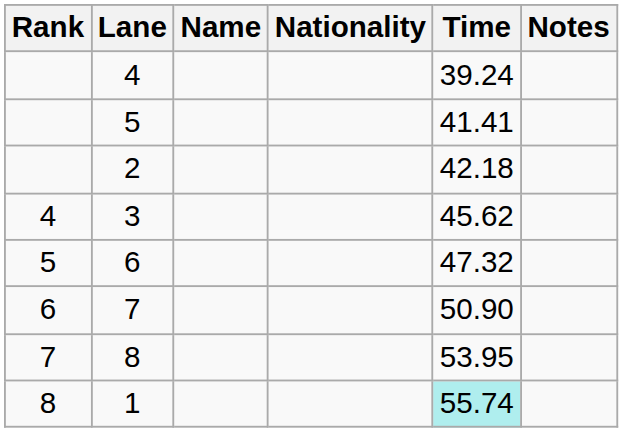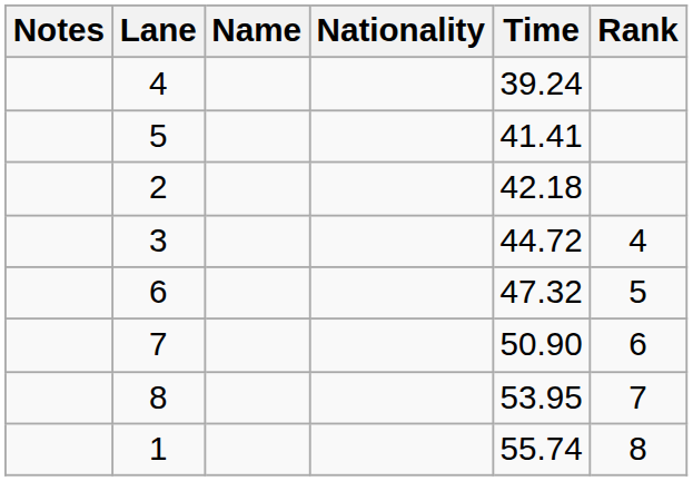 <table class="wikitable sortable" style="text-align:center">
 <tr>
-<th>Rank</th>
+<th>Notes</th>
 <th>Lane</th>
 <th>Name</th>
 <th>Nationality</th>
 <th>Time</th>
-<th>Notes</th>
+<th>Rank</th>
 </tr>
 <tr>
-<td></td>
+<td><strong></strong></td>
 <td>4</td>
 <td align=left></td>
 <td align=left></td>
 <td>39.24</td>
-<td><strong></strong></td>
+<td></td>
 </tr>
 <tr>
 <td></td>
 <td>5</td>
 <td align=left></td>
 <td align=left></td>
 <td>41.41</td>
 <td></td>
 </tr>
 <tr>
 <td></td>
 <td>2</td>
 <td align=left></td>
 <td align=left></td>
 <td>42.18</td>
 <td></td>
 </tr>
 <tr>
-<td>4</td>
+<td></td>
 <td>3</td>
 <td align=left></td>
 <td align=left></td>
-<td>45.62</td>
-<td></td>
+<td>44.72</td>
+<td>4</td>
 </tr>
 <tr>
-<td>5</td>
+<td></td>
 <td>6</td>
 <td align=left></td>
 <td align=left></td>
 <td>47.32</td>
-<td></td>
+<td>5</td>
 </tr>
 <tr>
-<td>6</td>
+<td></td>
 <td>7</td>
 <td align=left></td>
 <td align=left></td>
 <td>50.90</td>
-<td></td>
+<td>6</td>
 </tr>
 <tr>
-<td>7</td>
+<td></td>
 <td>8</td>
 <td align=left></td>
 <td align=left></td>
 <td>53.95</td>
-<td></td>
+<td>7</td>
 </tr>
 <tr>
-<td>8</td>
+<td></td>
 <td>1</td>
 <td align=left></td>
 <td align=left></td>
-<td style="background: paleturquoise;">55.74</td>
-<td></td>
+<td>55.74</td>
+<td>8</td>
 </tr>
 </table>
